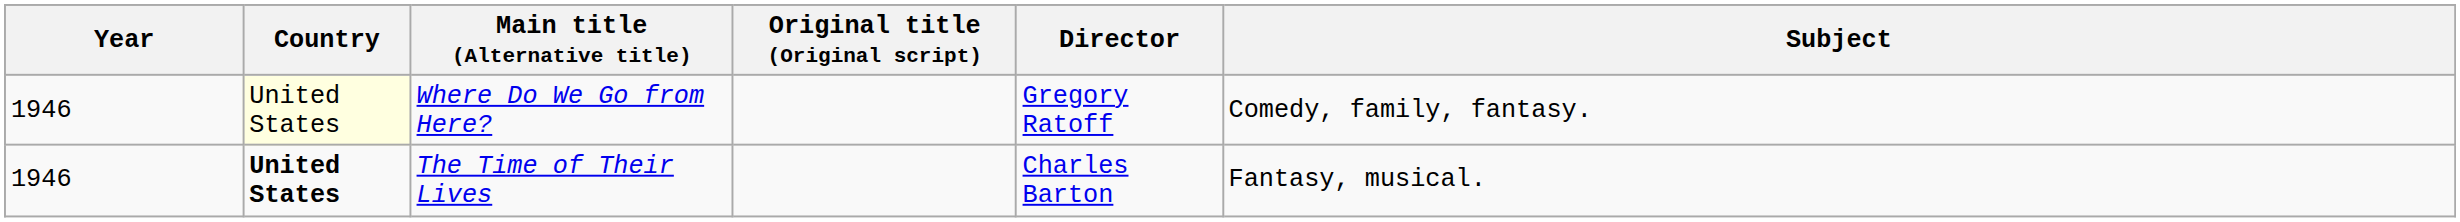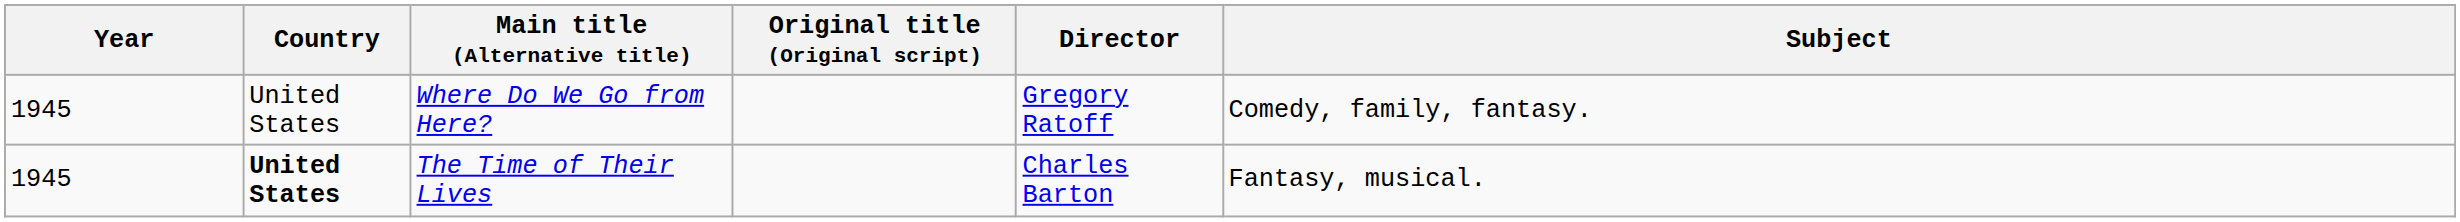 <table class="wikitable sortable" style="width:100%;">
 <tr>
 <th>Year</th>
 <th width= 80>Country</th>
 <th class="unsortable" style="width:160px;">Main title<br><small>(Alternative title)</small></th>
 <th class="unsortable" style="width:140px;">Original title<br><small>(Original script)</small></th>
 <th width=100>Director</th>
 <th class="unsortable">Subject</th>
 </tr>
 <tr>
-<td>1946</td>
-<td style="background: lightyellow;">United States</td>
+<td>1945</td>
+<td>United States</td>
 <td><em><a href='#'>Where Do We Go from Here?</a></em></td>
 <td></td>
 <td><a href='#'>Gregory Ratoff</a></td>
 <td>Comedy, family, fantasy.</td>
 </tr>
 <tr>
-<td>1946</td>
+<td>1945</td>
 <td><strong>United States</strong></td>
 <td><em><a href='#'>The Time of Their Lives</a></em></td>
 <td></td>
 <td><a href='#'>Charles Barton</a></td>
 <td>Fantasy, musical.</td>
 </tr>
 </table>
